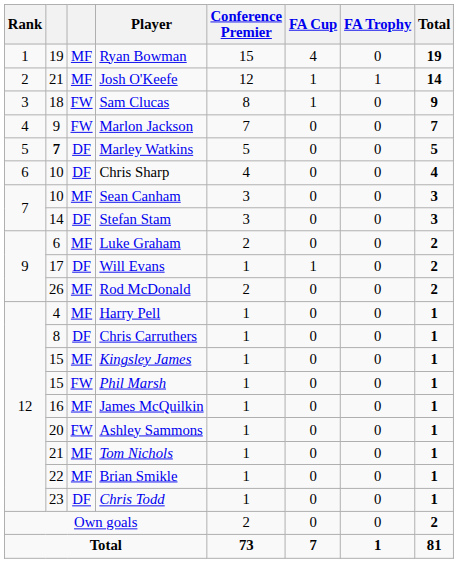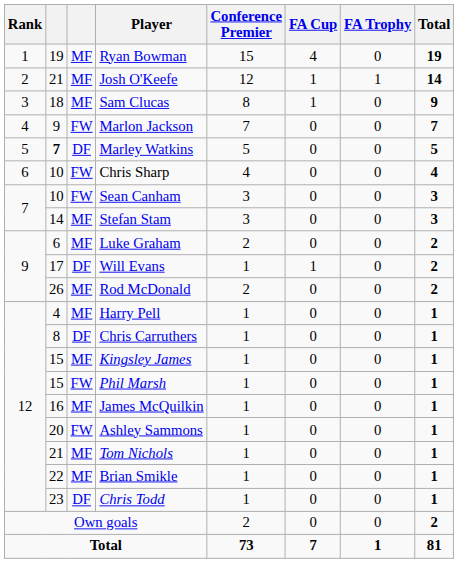 <table class="wikitable sortable" style="text-align:center">
 <tr>
 <th>Rank</th>
 <th></th>
 <th></th>
 <th>Player</th>
 <th><a href='#'>Conference<br>Premier</a></th>
 <th><a href='#'>FA Cup</a></th>
 <th><a href='#'>FA Trophy</a></th>
 <th>Total</th>
 </tr>
 <tr>
 <td>1</td>
 <td>19</td>
 <td><a href='#'>MF</a></td>
 <td data-sort-value="Bowman, Ryan" style="text-align:left"> <a href='#'>Ryan Bowman</a></td>
 <td>15</td>
 <td>4</td>
 <td>0</td>
 <td><strong>19</strong></td>
 </tr>
 <tr>
 <td>2</td>
 <td>21</td>
 <td><a href='#'>MF</a></td>
 <td data-sort-value="O'Keefe, Josh" style="text-align:left"> <a href='#'>Josh O'Keefe</a></td>
 <td>12</td>
 <td>1</td>
 <td>1</td>
 <td><strong>14</strong></td>
 </tr>
 <tr>
 <td>3</td>
 <td>18</td>
-<td><a href='#'>FW</a></td>
+<td><a href='#'>MF</a></td>
 <td data-sort-value="Clucas, Sam" style="text-align:left"> <a href='#'>Sam Clucas</a></td>
 <td>8</td>
 <td>1</td>
 <td>0</td>
 <td><strong>9</strong></td>
 </tr>
 <tr>
 <td>4</td>
 <td>9</td>
 <td><a href='#'>FW</a></td>
 <td data-sort-value="Jackson, Marlon" style="text-align:left"> <a href='#'>Marlon Jackson</a></td>
 <td>7</td>
 <td>0</td>
 <td>0</td>
 <td><strong>7</strong></td>
 </tr>
 <tr>
 <td>5</td>
 <td><strong>7</strong></td>
 <td><a href='#'>DF</a></td>
 <td data-sort-value="Watkins, Marley" style="text-align:left"> <a href='#'>Marley Watkins</a></td>
 <td>5</td>
 <td>0</td>
 <td>0</td>
 <td><strong>5</strong></td>
 </tr>
 <tr>
 <td>6</td>
 <td>10</td>
-<td><a href='#'>DF</a></td>
+<td><a href='#'>FW</a></td>
 <td data-sort-value="Sharp, Chris" style="text-align:left"> Chris Sharp</td>
 <td>4</td>
 <td>0</td>
 <td>0</td>
 <td><strong>4</strong></td>
 </tr>
 <tr>
 <td rowspan="2">7</td>
 <td>10</td>
-<td><a href='#'>MF</a></td>
+<td><a href='#'>FW</a></td>
 <td data-sort-value="Canham, Sean" style="text-align:left"> <a href='#'>Sean Canham</a></td>
 <td>3</td>
 <td>0</td>
 <td>0</td>
 <td><strong>3</strong></td>
 </tr>
 <tr>
 <td>14</td>
-<td><a href='#'>DF</a></td>
+<td><a href='#'>MF</a></td>
 <td data-sort-value="Stam, Stefan" style="text-align:left"> <a href='#'>Stefan Stam</a></td>
 <td>3</td>
 <td>0</td>
 <td>0</td>
 <td><strong>3</strong></td>
 </tr>
 <tr>
 <td rowspan="3">9</td>
 <td>6</td>
 <td><a href='#'>MF</a></td>
 <td data-sort-value="Graham, Luke" style="text-align:left"> <a href='#'>Luke Graham</a></td>
 <td>2</td>
 <td>0</td>
 <td>0</td>
 <td><strong>2</strong></td>
 </tr>
 <tr>
 <td>17</td>
 <td><a href='#'>DF</a></td>
 <td data-sort-value="Evans, Will" style="text-align:left"> <a href='#'>Will Evans</a></td>
 <td>1</td>
 <td>1</td>
 <td>0</td>
 <td><strong>2</strong></td>
 </tr>
 <tr>
 <td>26</td>
 <td><a href='#'>MF</a></td>
 <td data-sort-value="McDonald, Rod" style="text-align:left"> <a href='#'>Rod McDonald</a></td>
 <td>2</td>
 <td>0</td>
 <td>0</td>
 <td><strong>2</strong></td>
 </tr>
 <tr>
 <td rowspan="9">12</td>
 <td>4</td>
 <td><a href='#'>MF</a></td>
 <td data-sort-value="Pell, Harry" style="text-align:left"> <a href='#'>Harry Pell</a></td>
 <td>1</td>
 <td>0</td>
 <td>0</td>
 <td><strong>1</strong></td>
 </tr>
 <tr>
 <td>8</td>
 <td><a href='#'>DF</a></td>
 <td data-sort-value="Carruthers, Chris" style="text-align:left"> <a href='#'>Chris Carruthers</a></td>
 <td>1</td>
 <td>0</td>
 <td>0</td>
 <td><strong>1</strong></td>
 </tr>
 <tr>
 <td>15</td>
 <td><a href='#'>MF</a></td>
 <td data-sort-value="James, Kingsley" style="text-align:left"> <em><a href='#'>Kingsley James</a></em></td>
 <td>1</td>
 <td>0</td>
 <td>0</td>
 <td><strong>1</strong></td>
 </tr>
 <tr>
 <td>15</td>
 <td><a href='#'>FW</a></td>
 <td data-sort-value="Marsh, Phil" style="text-align:left"> <em><a href='#'>Phil Marsh</a></em></td>
 <td>1</td>
 <td>0</td>
 <td>0</td>
 <td><strong>1</strong></td>
 </tr>
 <tr>
 <td>16</td>
 <td><a href='#'>MF</a></td>
 <td data-sort-value="McQuilkin, James" style="text-align:left"> <a href='#'>James McQuilkin</a></td>
 <td>1</td>
 <td>0</td>
 <td>0</td>
 <td><strong>1</strong></td>
 </tr>
 <tr>
 <td>20</td>
 <td><a href='#'>FW</a></td>
 <td data-sort-value="Sammons, Ashley" style="text-align:left"> <a href='#'>Ashley Sammons</a></td>
 <td>1</td>
 <td>0</td>
 <td>0</td>
 <td><strong>1</strong></td>
 </tr>
 <tr>
 <td>21</td>
 <td><a href='#'>MF</a></td>
 <td data-sort-value="Nichols, Tom" style="text-align:left"> <a href='#'><em>Tom Nichols</em></a></td>
 <td>1</td>
 <td>0</td>
 <td>0</td>
 <td><strong>1</strong></td>
 </tr>
 <tr>
 <td>22</td>
 <td><a href='#'>MF</a></td>
 <td data-sort-value="Smikle, Brian" style="text-align:left"> <a href='#'>Brian Smikle</a></td>
 <td>1</td>
 <td>0</td>
 <td>0</td>
 <td><strong>1</strong></td>
 </tr>
 <tr>
 <td>23</td>
 <td><a href='#'>DF</a></td>
 <td data-sort-value="Todd, Chris" style="text-align:left"> <em><a href='#'>Chris Todd</a></em></td>
 <td>1</td>
 <td>0</td>
 <td>0</td>
 <td><strong>1</strong></td>
 </tr>
 <tr>
 <td colspan="4"><a href='#'>Own goals</a></td>
 <td>2</td>
 <td>0</td>
 <td>0</td>
 <td><strong>2</strong></td>
 </tr>
 <tr class="sortbottom">
 <td colspan="4"><strong>Total</strong></td>
 <td><strong>73</strong></td>
 <td><strong>7</strong></td>
 <td><strong>1</strong></td>
 <td><strong>81</strong></td>
 </tr>
 </table>
